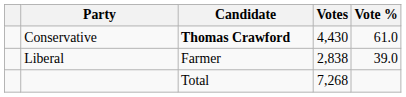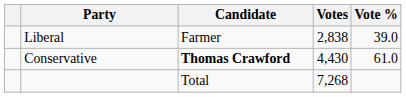 <table class="wikitable">
 <tr>
 <th></th>
 <th scope="col" width="175">Party</th>
 <th scope="col" width="150">Candidate</th>
 <th>Votes</th>
 <th>Vote %</th>
 </tr>
 <tr>
 <td>   </td>
+<td>Liberal</td>
+<td>Farmer</td>
+<td align=right>2,838</td>
+<td align=right>39.0</td>
+</tr>
+<tr>
+<td>   </td>
 <td>Conservative</td>
 <td><strong>Thomas Crawford</strong></td>
 <td align=right>4,430</td>
 <td align=right>61.0</td>
-</tr>
-<tr>
-<td>   </td>
-<td>Liberal</td>
-<td>Farmer</td>
-<td align=right>2,838</td>
-<td align=right>39.0</td>
 </tr>
 <tr>
 <td></td>
 <td></td>
 <td>Total</td>
 <td align=right>7,268</td>
 <td></td>
 </tr>
 </table>
